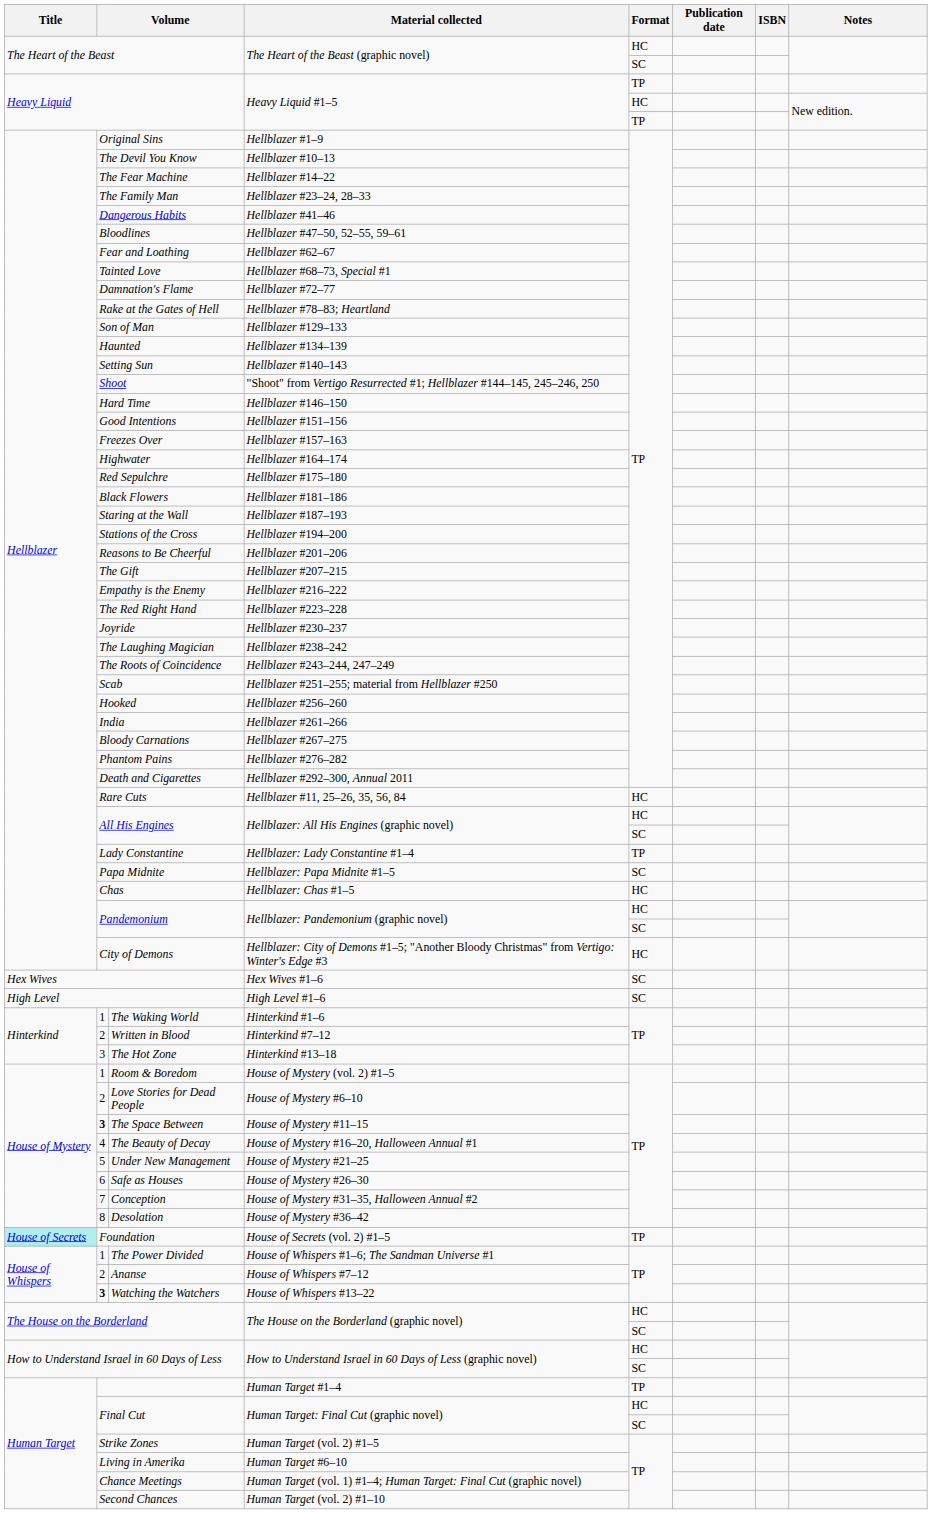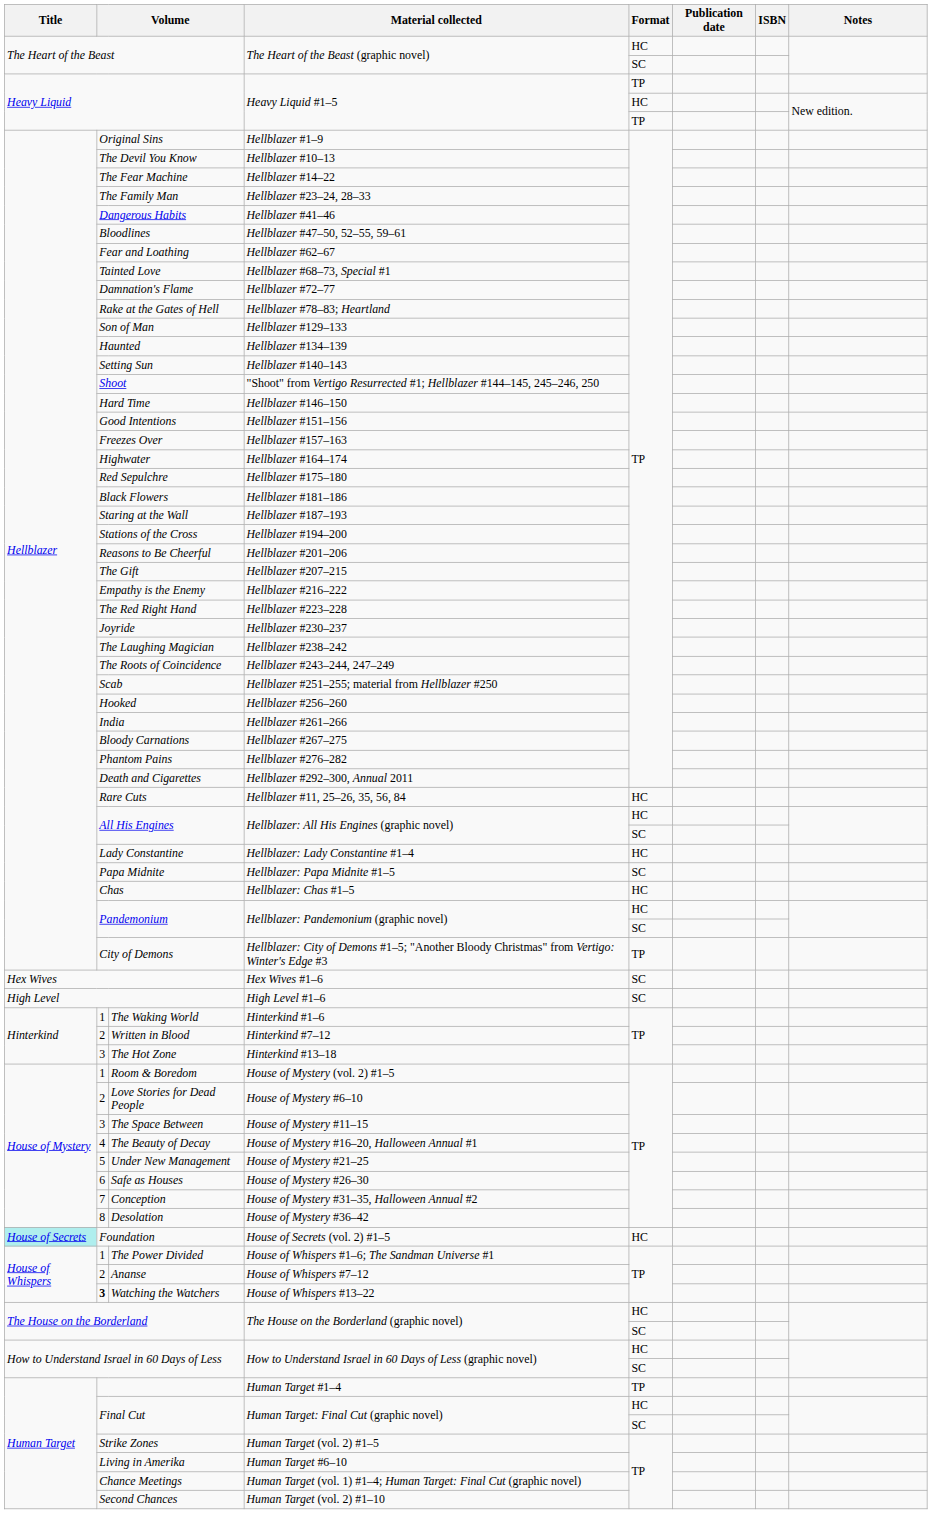 <table class="wikitable">
 <tr>
 <th width="10%">Title</th>
 <th colspan="2">Volume</th>
 <th>Material collected</th>
 <th>Format</th>
 <th>Publication date</th>
 <th>ISBN</th>
 <th width="15%">Notes</th>
 </tr>
 <tr>
 <td colspan="3" rowspan="2"><em>The Heart of the Beast</em></td>
 <td rowspan="2"><em>The Heart of the Beast</em> (graphic novel)</td>
 <td>HC</td>
 <td></td>
 <td></td>
 <td rowspan="2"></td>
 </tr>
 <tr>
 <td>SC</td>
 <td></td>
 <td></td>
 </tr>
 <tr>
 <td colspan="3" rowspan="3"><em><a href='#'>Heavy Liquid</a></em></td>
 <td rowspan="3"><em>Heavy Liquid</em> #1–5</td>
 <td>TP</td>
 <td></td>
 <td></td>
 <td></td>
 </tr>
 <tr>
 <td>HC</td>
 <td></td>
 <td></td>
 <td rowspan="2">New edition.</td>
 </tr>
 <tr>
 <td>TP</td>
 <td></td>
 <td></td>
 </tr>
 <tr>
 <td rowspan="44"><em><a href='#'>Hellblazer</a></em></td>
 <td colspan="2"><em>Original Sins</em></td>
 <td><em>Hellblazer</em> #1–9</td>
 <td rowspan="35">TP</td>
 <td></td>
 <td></td>
 <td></td>
 </tr>
 <tr>
 <td colspan="2"><em>The Devil You Know</em></td>
 <td><em>Hellblazer</em> #10–13</td>
 <td></td>
 <td></td>
 <td></td>
 </tr>
 <tr>
 <td colspan="2"><em>The Fear Machine</em></td>
 <td><em>Hellblazer</em> #14–22</td>
 <td></td>
 <td></td>
 <td></td>
 </tr>
 <tr>
 <td colspan="2"><em>The Family Man</em></td>
 <td><em>Hellblazer</em> #23–24, 28–33</td>
 <td></td>
 <td></td>
 <td></td>
 </tr>
 <tr>
 <td colspan="2"><em><a href='#'>Dangerous Habits</a></em></td>
 <td><em>Hellblazer</em> #41–46</td>
 <td></td>
 <td></td>
 <td></td>
 </tr>
 <tr>
 <td colspan="2"><em>Bloodlines</em></td>
 <td><em>Hellblazer</em> #47–50, 52–55, 59–61</td>
 <td></td>
 <td></td>
 <td></td>
 </tr>
 <tr>
 <td colspan="2"><em>Fear and Loathing</em></td>
 <td><em>Hellblazer</em> #62–67</td>
 <td></td>
 <td></td>
 <td></td>
 </tr>
 <tr>
 <td colspan="2"><em>Tainted Love</em></td>
 <td><em>Hellblazer</em> #68–73, <em>Special</em> #1</td>
 <td></td>
 <td></td>
 <td></td>
 </tr>
 <tr>
 <td colspan="2"><em>Damnation's Flame</em></td>
 <td><em>Hellblazer</em> #72–77</td>
 <td></td>
 <td></td>
 <td></td>
 </tr>
 <tr>
 <td colspan="2"><em>Rake at the Gates of Hell</em></td>
 <td><em>Hellblazer</em> #78–83; <em>Heartland</em></td>
 <td></td>
 <td></td>
 <td></td>
 </tr>
 <tr>
 <td colspan="2"><em>Son of Man</em></td>
 <td><em>Hellblazer</em> #129–133</td>
 <td></td>
 <td></td>
 <td></td>
 </tr>
 <tr>
 <td colspan="2"><em>Haunted</em></td>
 <td><em>Hellblazer</em> #134–139</td>
 <td></td>
 <td></td>
 <td></td>
 </tr>
 <tr>
 <td colspan="2"><em>Setting Sun</em></td>
 <td><em>Hellblazer</em> #140–143</td>
 <td></td>
 <td></td>
 <td></td>
 </tr>
 <tr>
 <td colspan="2"><em><a href='#'>Shoot</a></em></td>
 <td>"Shoot" from <em>Vertigo Resurrected</em> #1; <em>Hellblazer</em> #144–145, 245–246, 250</td>
 <td></td>
 <td></td>
 <td></td>
 </tr>
 <tr>
 <td colspan="2"><em>Hard Time</em></td>
 <td><em>Hellblazer</em> #146–150</td>
 <td></td>
 <td></td>
 <td></td>
 </tr>
 <tr>
 <td colspan="2"><em>Good Intentions</em></td>
 <td><em>Hellblazer</em> #151–156</td>
 <td></td>
 <td></td>
 <td></td>
 </tr>
 <tr>
 <td colspan="2"><em>Freezes Over</em></td>
 <td><em>Hellblazer</em> #157–163</td>
 <td></td>
 <td></td>
 <td></td>
 </tr>
 <tr>
 <td colspan="2"><em>Highwater</em></td>
 <td><em>Hellblazer</em> #164–174</td>
 <td></td>
 <td></td>
 <td></td>
 </tr>
 <tr>
 <td colspan="2"><em>Red Sepulchre</em></td>
 <td><em>Hellblazer</em> #175–180</td>
 <td></td>
 <td></td>
 <td></td>
 </tr>
 <tr>
 <td colspan="2"><em>Black Flowers</em></td>
 <td><em>Hellblazer</em> #181–186</td>
 <td></td>
 <td></td>
 <td></td>
 </tr>
 <tr>
 <td colspan="2"><em>Staring at the Wall</em></td>
 <td><em>Hellblazer</em> #187–193</td>
 <td></td>
 <td></td>
 <td></td>
 </tr>
 <tr>
 <td colspan="2"><em>Stations of the Cross</em></td>
 <td><em>Hellblazer</em> #194–200</td>
 <td></td>
 <td></td>
 <td></td>
 </tr>
 <tr>
 <td colspan="2"><em>Reasons to Be Cheerful</em></td>
 <td><em>Hellblazer</em> #201–206</td>
 <td></td>
 <td></td>
 <td></td>
 </tr>
 <tr>
 <td colspan="2"><em>The Gift</em></td>
 <td><em>Hellblazer</em> #207–215</td>
 <td></td>
 <td></td>
 <td></td>
 </tr>
 <tr>
 <td colspan="2"><em>Empathy is the Enemy</em></td>
 <td><em>Hellblazer</em> #216–222</td>
 <td></td>
 <td></td>
 <td></td>
 </tr>
 <tr>
 <td colspan="2"><em>The Red Right Hand</em></td>
 <td><em>Hellblazer</em> #223–228</td>
 <td></td>
 <td></td>
 <td></td>
 </tr>
 <tr>
 <td colspan="2"><em>Joyride</em></td>
 <td><em>Hellblazer</em> #230–237</td>
 <td></td>
 <td></td>
 <td></td>
 </tr>
 <tr>
 <td colspan="2"><em>The Laughing Magician</em></td>
 <td><em>Hellblazer</em> #238–242</td>
 <td></td>
 <td></td>
 <td></td>
 </tr>
 <tr>
 <td colspan="2"><em>The Roots of Coincidence</em></td>
 <td><em>Hellblazer</em> #243–244, 247–249</td>
 <td></td>
 <td></td>
 <td></td>
 </tr>
 <tr>
 <td colspan="2"><em>Scab</em></td>
 <td><em>Hellblazer</em> #251–255; material from <em>Hellblazer</em> #250</td>
 <td></td>
 <td></td>
 <td></td>
 </tr>
 <tr>
 <td colspan="2"><em>Hooked</em></td>
 <td><em>Hellblazer</em> #256–260</td>
 <td></td>
 <td></td>
 <td></td>
 </tr>
 <tr>
 <td colspan="2"><em>India</em></td>
 <td><em>Hellblazer</em> #261–266</td>
 <td></td>
 <td></td>
 <td></td>
 </tr>
 <tr>
 <td colspan="2"><em>Bloody Carnations</em></td>
 <td><em>Hellblazer</em> #267–275</td>
 <td></td>
 <td></td>
 <td></td>
 </tr>
 <tr>
 <td colspan="2"><em>Phantom Pains</em></td>
 <td><em>Hellblazer</em> #276–282</td>
 <td></td>
 <td></td>
 <td></td>
 </tr>
 <tr>
 <td colspan="2"><em>Death and Cigarettes</em></td>
 <td><em>Hellblazer</em> #292–300, <em>Annual</em> 2011</td>
 <td></td>
 <td></td>
 <td></td>
 </tr>
 <tr>
 <td colspan="2"><em>Rare Cuts</em></td>
 <td><em>Hellblazer</em> #11, 25–26, 35, 56, 84</td>
 <td>HC</td>
 <td></td>
 <td></td>
 <td></td>
 </tr>
 <tr>
 <td colspan="2" rowspan="2"><em><a href='#'>All His Engines</a></em></td>
 <td rowspan="2"><em>Hellblazer: All His Engines</em> (graphic novel)</td>
 <td>HC</td>
 <td></td>
 <td></td>
 <td rowspan="2"></td>
 </tr>
 <tr>
 <td>SC</td>
 <td></td>
 <td></td>
 </tr>
 <tr>
 <td colspan="2"><em>Lady Constantine</em></td>
 <td><em>Hellblazer: Lady Constantine</em> #1–4</td>
-<td>TP</td>
+<td>HC</td>
 <td></td>
 <td></td>
 <td></td>
 </tr>
 <tr>
 <td colspan="2"><em>Papa Midnite</em></td>
 <td><em>Hellblazer: Papa Midnite</em> #1–5</td>
 <td>SC</td>
 <td></td>
 <td></td>
 <td></td>
 </tr>
 <tr>
 <td colspan="2"><em>Chas</em></td>
 <td><em>Hellblazer: Chas</em> #1–5</td>
 <td>HC</td>
 <td></td>
 <td></td>
 <td></td>
 </tr>
 <tr>
 <td colspan="2" rowspan="2"><em><a href='#'>Pandemonium</a></em></td>
 <td rowspan="2"><em>Hellblazer: Pandemonium</em> (graphic novel)</td>
 <td>HC</td>
 <td></td>
 <td></td>
 <td rowspan="2"></td>
 </tr>
 <tr>
 <td>SC</td>
 <td></td>
 <td></td>
 </tr>
 <tr>
 <td colspan="2"><em>City of Demons</em></td>
 <td><em>Hellblazer: City of Demons</em> #1–5; "Another Bloody Christmas" from <em>Vertigo: Winter's Edge</em> #3</td>
-<td>HC</td>
+<td>TP</td>
 <td></td>
 <td></td>
 <td></td>
 </tr>
 <tr>
 <td colspan="3"><em>Hex Wives</em></td>
 <td><em>Hex Wives</em> #1–6</td>
 <td>SC</td>
 <td></td>
 <td></td>
 <td></td>
 </tr>
 <tr>
 <td colspan="3"><em>High Level</em></td>
 <td><em>High Level</em> #1–6</td>
 <td>SC</td>
 <td></td>
 <td></td>
 <td></td>
 </tr>
 <tr>
 <td rowspan="3"><em>Hinterkind</em></td>
 <td>1</td>
 <td><em>The Waking World</em></td>
 <td><em>Hinterkind</em> #1–6</td>
 <td rowspan="3">TP</td>
 <td></td>
 <td></td>
 <td></td>
 </tr>
 <tr>
 <td>2</td>
 <td><em>Written in Blood</em></td>
 <td><em>Hinterkind</em> #7–12</td>
 <td></td>
 <td></td>
 <td></td>
 </tr>
 <tr>
 <td>3</td>
 <td><em>The Hot Zone</em></td>
 <td><em>Hinterkind</em> #13–18</td>
 <td></td>
 <td></td>
 <td></td>
 </tr>
 <tr>
 <td rowspan="8"><em><a href='#'>House of Mystery</a></em></td>
 <td>1</td>
 <td><em>Room & Boredom</em></td>
 <td><em>House of Mystery</em> (vol. 2) #1–5</td>
 <td rowspan="8">TP</td>
 <td></td>
 <td></td>
 <td></td>
 </tr>
 <tr>
 <td>2</td>
 <td><em>Love Stories for Dead People</em></td>
 <td><em>House of Mystery</em> #6–10</td>
 <td></td>
 <td></td>
 <td></td>
 </tr>
 <tr>
-<td><strong>3</strong></td>
+<td>3</td>
 <td><em>The Space Between</em></td>
 <td><em>House of Mystery</em> #11–15</td>
 <td></td>
 <td></td>
 <td></td>
 </tr>
 <tr>
 <td>4</td>
 <td><em>The Beauty of Decay</em></td>
 <td><em>House of Mystery</em> #16–20, <em>Halloween Annual</em> #1</td>
 <td></td>
 <td></td>
 <td></td>
 </tr>
 <tr>
 <td>5</td>
 <td><em>Under New Management</em></td>
 <td><em>House of Mystery</em> #21–25</td>
 <td></td>
 <td></td>
 <td></td>
 </tr>
 <tr>
 <td>6</td>
 <td><em>Safe as Houses</em></td>
 <td><em>House of Mystery</em> #26–30</td>
 <td></td>
 <td></td>
 <td></td>
 </tr>
 <tr>
 <td>7</td>
 <td><em>Conception</em></td>
 <td><em>House of Mystery</em> #31–35, <em>Halloween Annual</em> #2</td>
 <td></td>
 <td></td>
 <td></td>
 </tr>
 <tr>
 <td>8</td>
 <td><em>Desolation</em></td>
 <td><em>House of Mystery</em> #36–42</td>
 <td></td>
 <td></td>
 <td></td>
 </tr>
 <tr>
 <td style="background: paleturquoise;"><em><a href='#'>House of Secrets</a></em></td>
 <td colspan="2"><em>Foundation</em></td>
 <td><em>House of Secrets</em> (vol. 2) #1–5</td>
-<td>TP</td>
+<td>HC</td>
 <td></td>
 <td></td>
 <td></td>
 </tr>
 <tr>
 <td rowspan="3"><em><a href='#'>House of Whispers</a></em></td>
 <td>1</td>
 <td><em>The Power Divided</em></td>
 <td><em>House of Whispers</em> #1–6; <em>The Sandman Universe</em> #1</td>
 <td rowspan="3">TP</td>
 <td></td>
 <td></td>
 <td></td>
 </tr>
 <tr>
 <td>2</td>
 <td><em>Ananse</em></td>
 <td><em>House of Whispers</em> #7–12</td>
 <td></td>
 <td></td>
 <td></td>
 </tr>
 <tr>
 <td><strong>3</strong></td>
 <td><em>Watching the Watchers</em></td>
 <td><em>House of Whispers</em> #13–22</td>
 <td></td>
 <td></td>
 <td></td>
 </tr>
 <tr>
 <td colspan="3" rowspan="2"><em><a href='#'>The House on the Borderland</a></em></td>
 <td rowspan="2"><em>The House on the Borderland</em> (graphic novel)</td>
 <td>HC</td>
 <td></td>
 <td></td>
 <td rowspan="2"></td>
 </tr>
 <tr>
 <td>SC</td>
 <td></td>
 <td></td>
 </tr>
 <tr>
 <td colspan="3" rowspan="2"><em>How to Understand Israel in 60 Days of Less</em></td>
 <td rowspan="2"><em>How to Understand Israel in 60 Days of Less</em> (graphic novel)</td>
 <td>HC</td>
 <td></td>
 <td></td>
 <td rowspan="2"></td>
 </tr>
 <tr>
 <td>SC</td>
 <td></td>
 <td></td>
 </tr>
 <tr>
 <td rowspan="7"><em><a href='#'>Human Target</a></em></td>
 <td colspan="2"></td>
 <td><em>Human Target</em> #1–4</td>
 <td>TP</td>
 <td></td>
 <td></td>
 <td></td>
 </tr>
 <tr>
 <td colspan="2" rowspan="2"><em>Final Cut</em></td>
 <td rowspan="2"><em>Human Target: Final Cut</em> (graphic novel)</td>
 <td>HC</td>
 <td></td>
 <td></td>
 <td rowspan="2"></td>
 </tr>
 <tr>
 <td>SC</td>
 <td></td>
 <td></td>
 </tr>
 <tr>
 <td colspan="2"><em>Strike Zones</em></td>
 <td><em>Human Target</em> (vol. 2) #1–5</td>
 <td rowspan="4">TP</td>
 <td></td>
 <td></td>
 <td></td>
 </tr>
 <tr>
 <td colspan="2"><em>Living in Amerika</em></td>
 <td><em>Human Target</em> #6–10</td>
 <td></td>
 <td></td>
 <td></td>
 </tr>
 <tr>
 <td colspan="2"><em>Chance Meetings</em></td>
 <td><em>Human Target</em> (vol. 1) #1–4; <em>Human Target: Final Cut</em> (graphic novel)</td>
 <td></td>
 <td></td>
 <td></td>
 </tr>
 <tr>
 <td colspan="2"><em>Second Chances</em></td>
 <td><em>Human Target</em> (vol. 2) #1–10</td>
 <td></td>
 <td></td>
 <td></td>
 </tr>
 </table>
